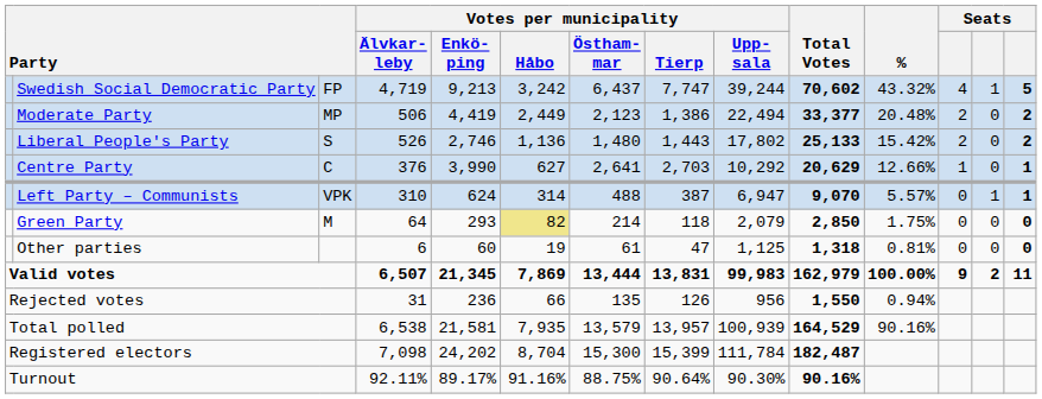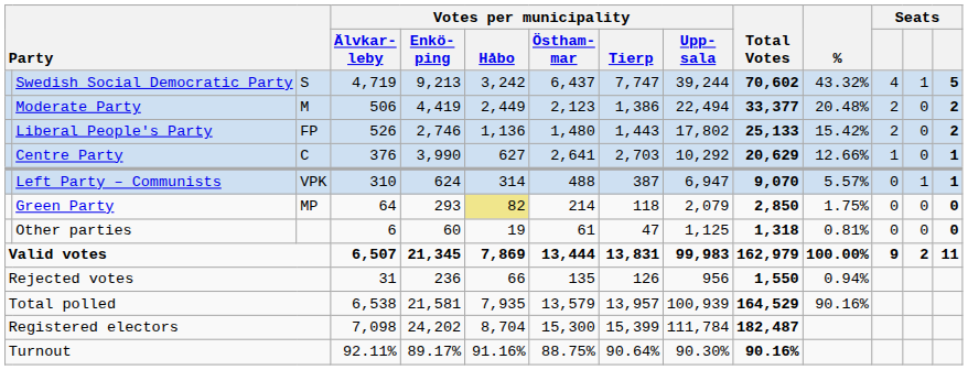 <table class="wikitable" border="1" style="text-align:right;">
 <tr>
 <th style="text-align:left;" valign=bottom rowspan=2 colspan=3>Party</th>
 <th colspan=6>Votes per municipality</th>
 <th align=center valign=bottom rowspan=2 width="50">Total Votes</th>
 <th align=center valign=bottom rowspan=2 width="50">%</th>
 <th colspan=3>Seats</th>
 </tr>
 <tr>
 <th align=center valign=bottom width="50"><a href='#'>Älvkar- leby</a></th>
 <th align=center valign=bottom width="50"><a href='#'>Enkö- ping</a></th>
 <th align=center valign=bottom width="50"><a href='#'>Håbo</a></th>
 <th align=center valign=bottom width="50"><a href='#'>Östham- mar</a></th>
 <th align=center valign=bottom width="50"><a href='#'>Tierp</a></th>
 <th align=center valign=bottom width="50"><a href='#'>Upp- sala</a></th>
 <th align=center valign=bottom width="20"><small></small></th>
 <th align=center valign=bottom width="20"><small><a href='#'></a></small></th>
 <th align=center valign=bottom width="20"><small></small></th>
 </tr>
 <tr style="background:#CEE0F2;">
 <td></td>
 <td align=left style="white-space: nowrap;"><a href='#'>Swedish Social Democratic Party</a></td>
-<td align=left>FP</td>
+<td align=left>S</td>
 <td>4,719</td>
 <td>9,213</td>
 <td>3,242</td>
 <td>6,437</td>
 <td>7,747</td>
 <td>39,244</td>
 <td><strong>70,602</strong></td>
 <td>43.32%</td>
 <td>4</td>
 <td>1</td>
 <td><strong>5</strong></td>
 </tr>
 <tr style="background:#CEE0F2;">
 <td></td>
 <td align=left><a href='#'>Moderate Party</a></td>
-<td align=left>MP</td>
+<td align=left>M</td>
 <td>506</td>
 <td>4,419</td>
 <td>2,449</td>
 <td>2,123</td>
 <td>1,386</td>
 <td>22,494</td>
 <td><strong>33,377</strong></td>
 <td>20.48%</td>
 <td>2</td>
 <td>0</td>
 <td><strong>2</strong></td>
 </tr>
 <tr style="background:#CEE0F2;">
 <td></td>
 <td align=left><a href='#'>Liberal People's Party</a></td>
-<td align=left>S</td>
+<td align=left>FP</td>
 <td>526</td>
 <td>2,746</td>
 <td>1,136</td>
 <td>1,480</td>
 <td>1,443</td>
 <td>17,802</td>
 <td><strong>25,133</strong></td>
 <td>15.42%</td>
 <td>2</td>
 <td>0</td>
 <td><strong>2</strong></td>
 </tr>
 <tr style="background:#CEE0F2;">
 <td></td>
 <td align=left><a href='#'>Centre Party</a></td>
 <td align=left>C</td>
 <td>376</td>
 <td>3,990</td>
 <td>627</td>
 <td>2,641</td>
 <td>2,703</td>
 <td>10,292</td>
 <td><strong>20,629</strong></td>
 <td>12.66%</td>
 <td>1</td>
 <td>0</td>
 <td><strong>1</strong></td>
 </tr>
 <tr style="background:#CEE0F2; border-top:3px solid darkgray;">
 <td></td>
 <td align=left><a href='#'>Left Party – Communists</a></td>
 <td align=left>VPK</td>
 <td>310</td>
 <td>624</td>
 <td>314</td>
 <td>488</td>
 <td>387</td>
 <td>6,947</td>
 <td><strong>9,070</strong></td>
 <td>5.57%</td>
 <td>0</td>
 <td>1</td>
 <td><strong>1</strong></td>
 </tr>
 <tr>
 <td></td>
 <td align=left><a href='#'>Green Party</a></td>
-<td align=left>M</td>
+<td align=left>MP</td>
 <td>64</td>
 <td>293</td>
 <td style="background: khaki;">82</td>
 <td>214</td>
 <td>118</td>
 <td>2,079</td>
 <td><strong>2,850</strong></td>
 <td>1.75%</td>
 <td>0</td>
 <td>0</td>
 <td><strong>0</strong></td>
 </tr>
 <tr>
 <td></td>
 <td align=left>Other parties</td>
 <td></td>
 <td>6</td>
 <td>60</td>
 <td>19</td>
 <td>61</td>
 <td>47</td>
 <td>1,125</td>
 <td><strong>1,318</strong></td>
 <td>0.81%</td>
 <td>0</td>
 <td>0</td>
 <td><strong>0</strong></td>
 </tr>
 <tr style="font-weight:bold">
 <td align=left colspan=3>Valid votes</td>
 <td>6,507</td>
 <td>21,345</td>
 <td>7,869</td>
 <td>13,444</td>
 <td>13,831</td>
 <td>99,983</td>
 <td>162,979</td>
 <td>100.00%</td>
 <td>9</td>
 <td>2</td>
 <td>11</td>
 </tr>
 <tr>
 <td align=left colspan=3>Rejected votes</td>
 <td>31</td>
 <td>236</td>
 <td>66</td>
 <td>135</td>
 <td>126</td>
 <td>956</td>
 <td><strong>1,550</strong></td>
 <td>0.94%</td>
 <td></td>
 <td></td>
 <td></td>
 </tr>
 <tr>
 <td align=left colspan=3>Total polled</td>
 <td>6,538</td>
 <td>21,581</td>
 <td>7,935</td>
 <td>13,579</td>
 <td>13,957</td>
 <td>100,939</td>
 <td><strong>164,529</strong></td>
 <td>90.16%</td>
 <td></td>
 <td></td>
 <td></td>
 </tr>
 <tr>
 <td align=left colspan=3>Registered electors</td>
 <td>7,098</td>
 <td>24,202</td>
 <td>8,704</td>
 <td>15,300</td>
 <td>15,399</td>
 <td>111,784</td>
 <td><strong>182,487</strong></td>
 <td></td>
 <td></td>
 <td></td>
 <td></td>
 </tr>
 <tr>
 <td align=left colspan=3>Turnout</td>
 <td>92.11%</td>
 <td>89.17%</td>
 <td>91.16%</td>
 <td>88.75%</td>
 <td>90.64%</td>
 <td>90.30%</td>
 <td><strong>90.16%</strong></td>
 <td></td>
 <td></td>
 <td></td>
 <td></td>
 </tr>
 </table>
